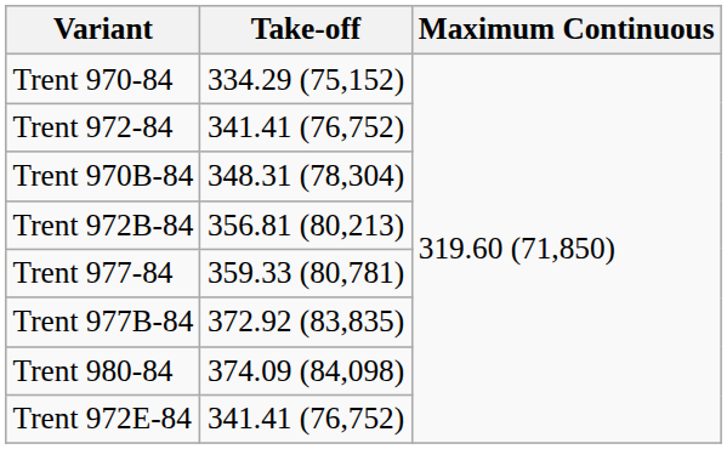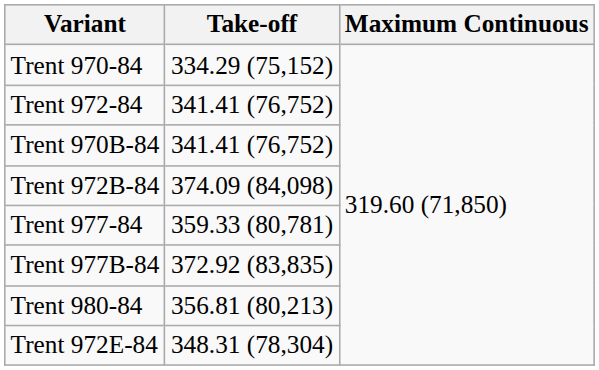 <table class="wikitable sortable">
 <tr>
 <th>Variant</th>
 <th>Take-off</th>
 <th>Maximum Continuous</th>
 </tr>
 <tr>
 <td>Trent 970-84</td>
 <td>334.29 (75,152)</td>
 <td rowspan=8>319.60 (71,850)</td>
 </tr>
 <tr>
 <td>Trent 972-84</td>
 <td>341.41 (76,752)</td>
 </tr>
 <tr>
 <td>Trent 970B-84</td>
-<td>348.31 (78,304)</td>
+<td>341.41 (76,752)</td>
 </tr>
 <tr>
 <td>Trent 972B-84</td>
-<td>356.81 (80,213)</td>
+<td>374.09 (84,098)</td>
 </tr>
 <tr>
 <td>Trent 977-84</td>
 <td>359.33 (80,781)</td>
 </tr>
 <tr>
 <td>Trent 977B-84</td>
 <td>372.92 (83,835)</td>
 </tr>
 <tr>
 <td>Trent 980-84</td>
-<td>374.09 (84,098)</td>
+<td>356.81 (80,213)</td>
 </tr>
 <tr>
 <td>Trent 972E-84</td>
-<td>341.41 (76,752)</td>
+<td>348.31 (78,304)</td>
 </tr>
 </table>
